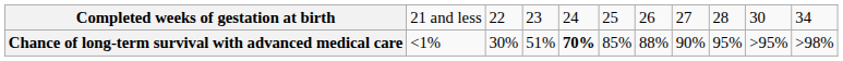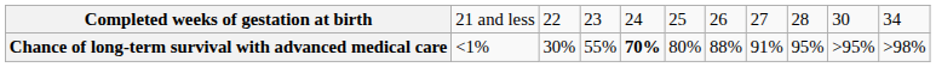 <table class="wikitable">
 <tr>
 <th>Completed weeks of gestation at birth</th>
 <td>21 and less</td>
 <td>22</td>
 <td>23</td>
 <td>24</td>
 <td>25</td>
 <td>26</td>
 <td>27</td>
 <td>28</td>
 <td>30</td>
 <td>34</td>
 </tr>
 <tr>
 <th>Chance of long-term survival with advanced medical care</th>
 <td><1%</td>
 <td>30%</td>
-<td>51%</td>
+<td>55%</td>
 <td><strong>70%</strong></td>
-<td>85%</td>
+<td>80%</td>
 <td>88%</td>
-<td>90%</td>
+<td>91%</td>
 <td>95%</td>
 <td>>95%</td>
 <td>>98%</td>
 </tr>
 </table>
